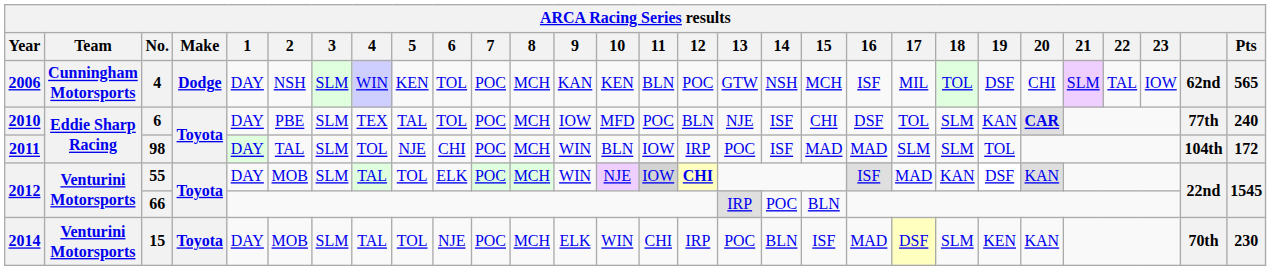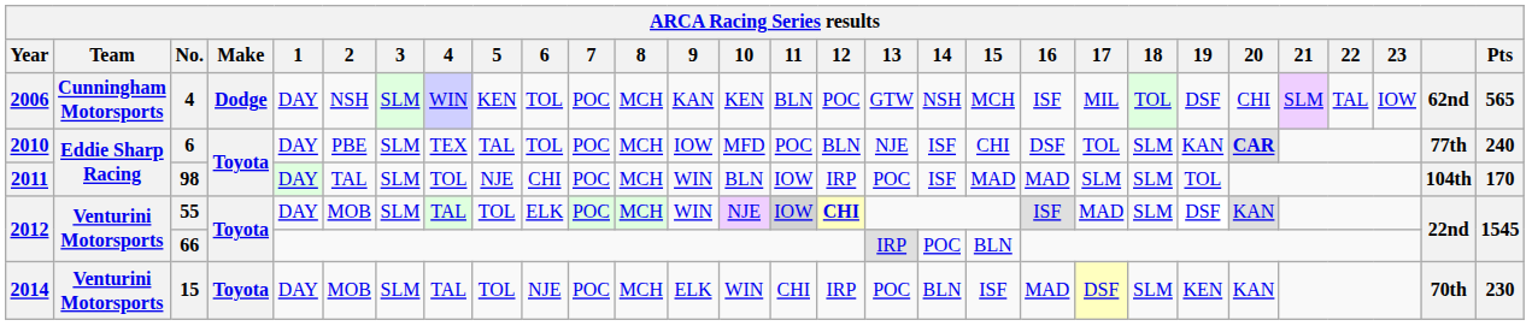 <table class="wikitable" style="text-align:center; font-size:75%">
 <tr>
 <th colspan=29><a href='#'>ARCA Racing Series</a> results</th>
 </tr>
 <tr>
 <th>Year</th>
 <th>Team</th>
 <th>No.</th>
 <th>Make</th>
 <th>1</th>
 <th>2</th>
 <th>3</th>
 <th>4</th>
 <th>5</th>
 <th>6</th>
 <th>7</th>
 <th>8</th>
 <th>9</th>
 <th>10</th>
 <th>11</th>
 <th>12</th>
 <th>13</th>
 <th>14</th>
 <th>15</th>
 <th>16</th>
 <th>17</th>
 <th>18</th>
 <th>19</th>
 <th>20</th>
 <th>21</th>
 <th>22</th>
 <th>23</th>
 <th></th>
 <th>Pts</th>
 </tr>
 <tr>
 <th><a href='#'>2006</a></th>
 <th><a href='#'>Cunningham Motorsports</a></th>
 <th>4</th>
 <th><a href='#'>Dodge</a></th>
 <td><a href='#'>DAY</a></td>
 <td><a href='#'>NSH</a></td>
 <td style="background:#DFFFDF;"><a href='#'>SLM</a><br></td>
 <td style="background:#CFCFFF;"><a href='#'>WIN</a><br></td>
 <td><a href='#'>KEN</a></td>
 <td><a href='#'>TOL</a></td>
 <td><a href='#'>POC</a></td>
 <td><a href='#'>MCH</a></td>
 <td><a href='#'>KAN</a></td>
 <td><a href='#'>KEN</a></td>
 <td><a href='#'>BLN</a></td>
 <td><a href='#'>POC</a></td>
 <td><a href='#'>GTW</a></td>
 <td><a href='#'>NSH</a></td>
 <td><a href='#'>MCH</a></td>
 <td><a href='#'>ISF</a></td>
 <td><a href='#'>MIL</a></td>
 <td style="background:#DFFFDF;"><a href='#'>TOL</a><br></td>
 <td><a href='#'>DSF</a></td>
 <td><a href='#'>CHI</a></td>
 <td style="background:#EFCFFF;"><a href='#'>SLM</a><br></td>
 <td><a href='#'>TAL</a></td>
 <td><a href='#'>IOW</a></td>
 <th>62nd</th>
 <th>565</th>
 </tr>
 <tr>
 <th><a href='#'>2010</a></th>
 <th rowspan=2><a href='#'>Eddie Sharp Racing</a></th>
 <th>6</th>
 <th rowspan=2><a href='#'>Toyota</a></th>
 <td><a href='#'>DAY</a></td>
 <td><a href='#'>PBE</a></td>
 <td><a href='#'>SLM</a></td>
 <td><a href='#'>TEX</a></td>
 <td><a href='#'>TAL</a></td>
 <td><a href='#'>TOL</a></td>
 <td><a href='#'>POC</a></td>
 <td><a href='#'>MCH</a></td>
 <td><a href='#'>IOW</a></td>
 <td><a href='#'>MFD</a></td>
 <td><a href='#'>POC</a></td>
 <td><a href='#'>BLN</a></td>
 <td><a href='#'>NJE</a></td>
 <td><a href='#'>ISF</a></td>
 <td><a href='#'>CHI</a></td>
 <td><a href='#'>DSF</a></td>
 <td><a href='#'>TOL</a></td>
 <td><a href='#'>SLM</a></td>
 <td><a href='#'>KAN</a></td>
 <td style="background:#DFDFDF;"><strong><a href='#'>CAR</a></strong><br></td>
 <td colspan=3></td>
 <th>77th</th>
 <th>240</th>
 </tr>
 <tr>
 <th><a href='#'>2011</a></th>
 <th>98</th>
 <td style="background:#DFFFDF;"><a href='#'>DAY</a><br></td>
 <td><a href='#'>TAL</a></td>
 <td><a href='#'>SLM</a></td>
 <td><a href='#'>TOL</a></td>
 <td><a href='#'>NJE</a></td>
 <td><a href='#'>CHI</a></td>
 <td><a href='#'>POC</a></td>
 <td><a href='#'>MCH</a></td>
 <td><a href='#'>WIN</a></td>
 <td><a href='#'>BLN</a></td>
 <td><a href='#'>IOW</a></td>
 <td><a href='#'>IRP</a></td>
 <td><a href='#'>POC</a></td>
 <td><a href='#'>ISF</a></td>
 <td><a href='#'>MAD</a></td>
 <td><a href='#'>MAD</a></td>
 <td><a href='#'>SLM</a></td>
 <td><a href='#'>SLM</a></td>
 <td><a href='#'>TOL</a></td>
 <td colspan=4></td>
 <th>104th</th>
-<th>172</th>
+<th>170</th>
 </tr>
 <tr>
 <th rowspan=2><a href='#'>2012</a></th>
 <th rowspan=2><a href='#'>Venturini Motorsports</a></th>
 <th>55</th>
 <th rowspan=2><a href='#'>Toyota</a></th>
 <td><a href='#'>DAY</a></td>
 <td><a href='#'>MOB</a></td>
 <td><a href='#'>SLM</a></td>
 <td style="background:#DFFFDF;"><a href='#'>TAL</a><br></td>
 <td><a href='#'>TOL</a></td>
 <td><a href='#'>ELK</a></td>
 <td style="background:#DFFFDF;"><a href='#'>POC</a><br></td>
 <td style="background:#DFFFDF;"><a href='#'>MCH</a><br></td>
 <td><a href='#'>WIN</a></td>
 <td style="background:#EFCFFF;"><a href='#'>NJE</a><br></td>
 <td style="background: lightgrey;"><a href='#'>IOW</a></td>
 <td style="background:#FFFFBF;"><strong><a href='#'>CHI</a></strong><br></td>
 <td colspan=3></td>
 <td style="background:#DFDFDF;"><a href='#'>ISF</a><br></td>
 <td><a href='#'>MAD</a></td>
-<td><a href='#'>KAN</a></td>
+<td><a href='#'>SLM</a></td>
 <td style="background:#FFFFFF;"><a href='#'>DSF</a><br></td>
 <td style="background:#DFDFDF;"><a href='#'>KAN</a><br></td>
 <td colspan=3></td>
 <th rowspan=2>22nd</th>
 <th rowspan=2>1545</th>
 </tr>
 <tr>
 <th>66</th>
 <td colspan=12></td>
 <td style="background:#DFDFDF;"><a href='#'>IRP</a><br></td>
 <td><a href='#'>POC</a></td>
 <td><a href='#'>BLN</a></td>
 <td colspan=8></td>
 </tr>
 <tr>
 <th><a href='#'>2014</a></th>
 <th><a href='#'>Venturini Motorsports</a></th>
 <th>15</th>
 <th><a href='#'>Toyota</a></th>
 <td><a href='#'>DAY</a></td>
 <td><a href='#'>MOB</a></td>
 <td><a href='#'>SLM</a></td>
 <td><a href='#'>TAL</a></td>
 <td><a href='#'>TOL</a></td>
 <td><a href='#'>NJE</a></td>
 <td><a href='#'>POC</a></td>
 <td><a href='#'>MCH</a></td>
 <td><a href='#'>ELK</a></td>
 <td><a href='#'>WIN</a></td>
 <td><a href='#'>CHI</a></td>
 <td><a href='#'>IRP</a></td>
 <td><a href='#'>POC</a></td>
 <td><a href='#'>BLN</a></td>
 <td><a href='#'>ISF</a></td>
 <td><a href='#'>MAD</a></td>
 <td style="background:#FFFFBF;"><a href='#'>DSF</a><br></td>
 <td><a href='#'>SLM</a></td>
 <td><a href='#'>KEN</a></td>
 <td><a href='#'>KAN</a></td>
 <td colspan=3></td>
 <th>70th</th>
 <th>230</th>
 </tr>
 </table>
